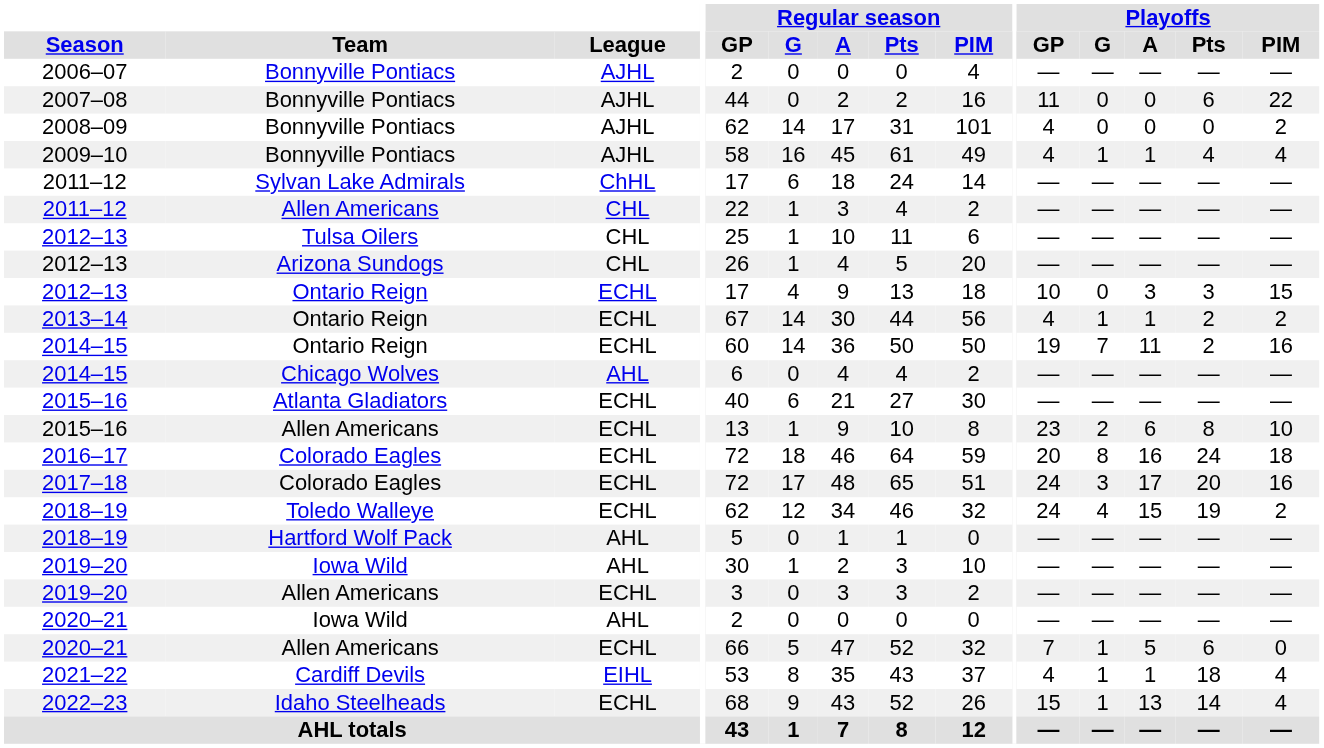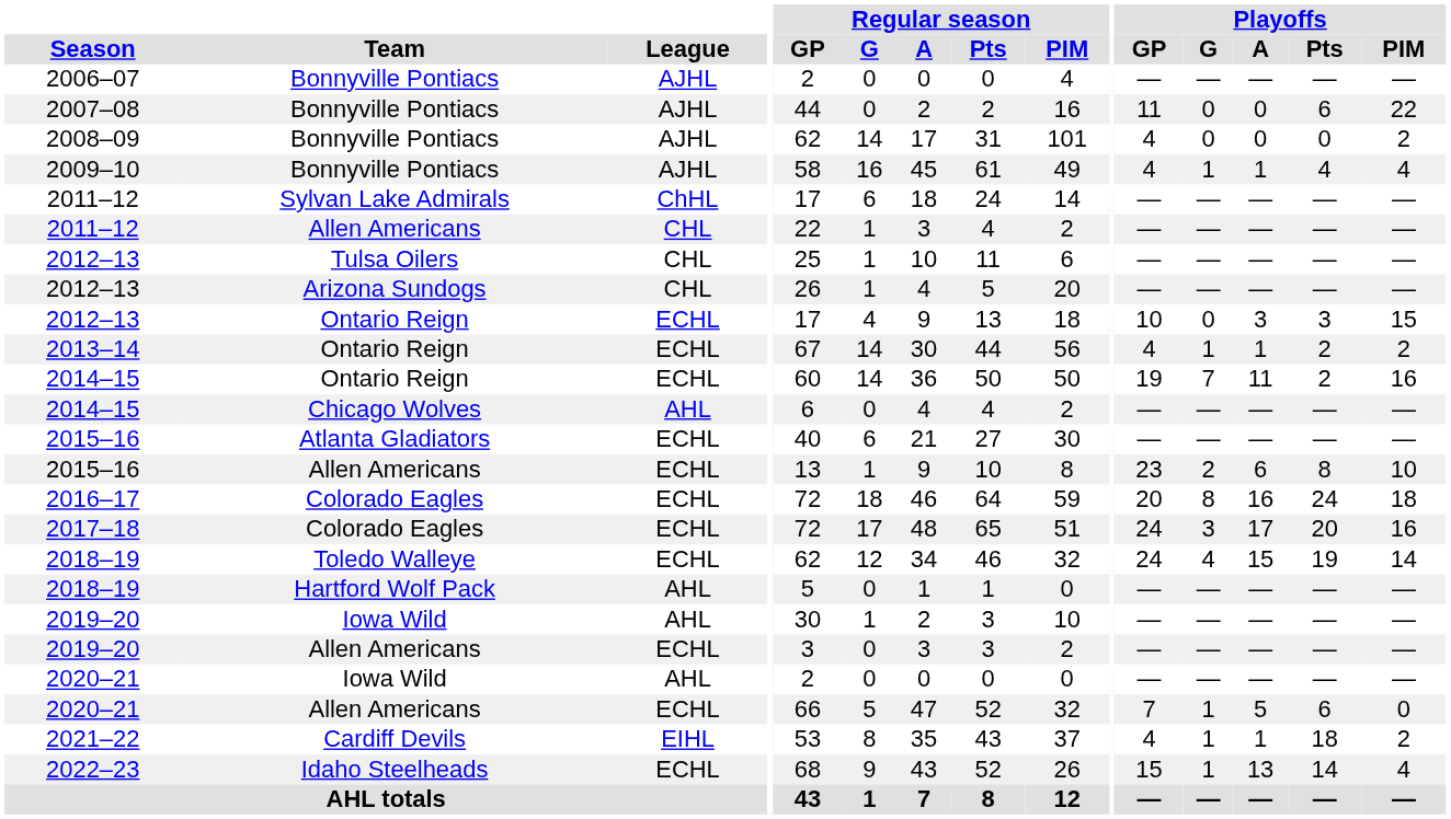 <table border="0" cellpadding="1" cellspacing="0" style="text-align:center; width:60em">
 <tr bgcolor="#e0e0e0">
 <th colspan="3" bgcolor="#ffffff"></th>
 <th rowspan="99" bgcolor="#ffffff"></th>
 <th colspan="5"><a href='#'>Regular season</a></th>
 <th rowspan="99" bgcolor="#ffffff"></th>
 <th colspan="5"><a href='#'>Playoffs</a></th>
 </tr>
 <tr bgcolor="#e0e0e0">
 <th><a href='#'>Season</a></th>
 <th>Team</th>
 <th>League</th>
 <th>GP</th>
 <th><a href='#'>G</a></th>
 <th><a href='#'>A</a></th>
 <th><a href='#'>Pts</a></th>
 <th><a href='#'>PIM</a></th>
 <th>GP</th>
 <th>G</th>
 <th>A</th>
 <th>Pts</th>
 <th>PIM</th>
 </tr>
 <tr>
 <td>2006–07</td>
 <td><a href='#'>Bonnyville Pontiacs</a></td>
 <td><a href='#'>AJHL</a></td>
 <td>2</td>
 <td>0</td>
 <td>0</td>
 <td>0</td>
 <td>4</td>
 <td>—</td>
 <td>—</td>
 <td>—</td>
 <td>—</td>
 <td>—</td>
 </tr>
 <tr bgcolor="#f0f0f0">
 <td>2007–08</td>
 <td>Bonnyville Pontiacs</td>
 <td>AJHL</td>
 <td>44</td>
 <td>0</td>
 <td>2</td>
 <td>2</td>
 <td>16</td>
 <td>11</td>
 <td>0</td>
 <td>0</td>
 <td>6</td>
 <td>22</td>
 </tr>
 <tr>
 <td>2008–09</td>
 <td>Bonnyville Pontiacs</td>
 <td>AJHL</td>
 <td>62</td>
 <td>14</td>
 <td>17</td>
 <td>31</td>
 <td>101</td>
 <td>4</td>
 <td>0</td>
 <td>0</td>
 <td>0</td>
 <td>2</td>
 </tr>
 <tr bgcolor="#f0f0f0">
 <td>2009–10</td>
 <td>Bonnyville Pontiacs</td>
 <td>AJHL</td>
 <td>58</td>
 <td>16</td>
 <td>45</td>
 <td>61</td>
 <td>49</td>
 <td>4</td>
 <td>1</td>
 <td>1</td>
 <td>4</td>
 <td>4</td>
 </tr>
 <tr>
 <td>2011–12</td>
 <td><a href='#'>Sylvan Lake Admirals</a></td>
 <td><a href='#'>ChHL</a></td>
 <td>17</td>
 <td>6</td>
 <td>18</td>
 <td>24</td>
 <td>14</td>
 <td>—</td>
 <td>—</td>
 <td>—</td>
 <td>—</td>
 <td>—</td>
 </tr>
 <tr bgcolor="#f0f0f0">
 <td><a href='#'>2011–12</a></td>
 <td><a href='#'>Allen Americans</a></td>
 <td><a href='#'>CHL</a></td>
 <td>22</td>
 <td>1</td>
 <td>3</td>
 <td>4</td>
 <td>2</td>
 <td>—</td>
 <td>—</td>
 <td>—</td>
 <td>—</td>
 <td>—</td>
 </tr>
 <tr>
 <td><a href='#'>2012–13</a></td>
 <td><a href='#'>Tulsa Oilers</a></td>
 <td>CHL</td>
 <td>25</td>
 <td>1</td>
 <td>10</td>
 <td>11</td>
 <td>6</td>
 <td>—</td>
 <td>—</td>
 <td>—</td>
 <td>—</td>
 <td>—</td>
 </tr>
 <tr bgcolor="#f0f0f0">
 <td>2012–13</td>
 <td><a href='#'>Arizona Sundogs</a></td>
 <td>CHL</td>
 <td>26</td>
 <td>1</td>
 <td>4</td>
 <td>5</td>
 <td>20</td>
 <td>—</td>
 <td>—</td>
 <td>—</td>
 <td>—</td>
 <td>—</td>
 </tr>
 <tr>
 <td><a href='#'>2012–13</a></td>
 <td><a href='#'>Ontario Reign</a></td>
 <td><a href='#'>ECHL</a></td>
 <td>17</td>
 <td>4</td>
 <td>9</td>
 <td>13</td>
 <td>18</td>
 <td>10</td>
 <td>0</td>
 <td>3</td>
 <td>3</td>
 <td>15</td>
 </tr>
 <tr bgcolor="#f0f0f0">
 <td><a href='#'>2013–14</a></td>
 <td>Ontario Reign</td>
 <td>ECHL</td>
 <td>67</td>
 <td>14</td>
 <td>30</td>
 <td>44</td>
 <td>56</td>
 <td>4</td>
 <td>1</td>
 <td>1</td>
 <td>2</td>
 <td>2</td>
 </tr>
 <tr>
 <td><a href='#'>2014–15</a></td>
 <td>Ontario Reign</td>
 <td>ECHL</td>
 <td>60</td>
 <td>14</td>
 <td>36</td>
 <td>50</td>
 <td>50</td>
 <td>19</td>
 <td>7</td>
 <td>11</td>
 <td>2</td>
 <td>16</td>
 </tr>
 <tr bgcolor="#f0f0f0">
 <td><a href='#'>2014–15</a></td>
 <td><a href='#'>Chicago Wolves</a></td>
 <td><a href='#'>AHL</a></td>
 <td>6</td>
 <td>0</td>
 <td>4</td>
 <td>4</td>
 <td>2</td>
 <td>—</td>
 <td>—</td>
 <td>—</td>
 <td>—</td>
 <td>—</td>
 </tr>
 <tr>
 <td><a href='#'>2015–16</a></td>
 <td><a href='#'>Atlanta Gladiators</a></td>
 <td>ECHL</td>
 <td>40</td>
 <td>6</td>
 <td>21</td>
 <td>27</td>
 <td>30</td>
 <td>—</td>
 <td>—</td>
 <td>—</td>
 <td>—</td>
 <td>—</td>
 </tr>
 <tr bgcolor="#f0f0f0">
 <td>2015–16</td>
 <td>Allen Americans</td>
 <td>ECHL</td>
 <td>13</td>
 <td>1</td>
 <td>9</td>
 <td>10</td>
 <td>8</td>
 <td>23</td>
 <td>2</td>
 <td>6</td>
 <td>8</td>
 <td>10</td>
 </tr>
 <tr>
 <td><a href='#'>2016–17</a></td>
 <td><a href='#'>Colorado Eagles</a></td>
 <td>ECHL</td>
 <td>72</td>
 <td>18</td>
 <td>46</td>
 <td>64</td>
 <td>59</td>
 <td>20</td>
 <td>8</td>
 <td>16</td>
 <td>24</td>
 <td>18</td>
 </tr>
 <tr bgcolor="#f0f0f0">
 <td><a href='#'>2017–18</a></td>
 <td>Colorado Eagles</td>
 <td>ECHL</td>
 <td>72</td>
 <td>17</td>
 <td>48</td>
 <td>65</td>
 <td>51</td>
 <td>24</td>
 <td>3</td>
 <td>17</td>
 <td>20</td>
 <td>16</td>
 </tr>
 <tr>
 <td><a href='#'>2018–19</a></td>
 <td><a href='#'>Toledo Walleye</a></td>
 <td>ECHL</td>
 <td>62</td>
 <td>12</td>
 <td>34</td>
 <td>46</td>
 <td>32</td>
 <td>24</td>
 <td>4</td>
 <td>15</td>
 <td>19</td>
-<td>2</td>
+<td>14</td>
 </tr>
 <tr bgcolor="#f0f0f0">
 <td><a href='#'>2018–19</a></td>
 <td><a href='#'>Hartford Wolf Pack</a></td>
 <td>AHL</td>
 <td>5</td>
 <td>0</td>
 <td>1</td>
 <td>1</td>
 <td>0</td>
 <td>—</td>
 <td>—</td>
 <td>—</td>
 <td>—</td>
 <td>—</td>
 </tr>
 <tr ALIGN="center">
 <td><a href='#'>2019–20</a></td>
 <td><a href='#'>Iowa Wild</a></td>
 <td>AHL</td>
 <td>30</td>
 <td>1</td>
 <td>2</td>
 <td>3</td>
 <td>10</td>
 <td>—</td>
 <td>—</td>
 <td>—</td>
 <td>—</td>
 <td>—</td>
 </tr>
 <tr ALIGN="center" bgcolor="#f0f0f0">
 <td><a href='#'>2019–20</a></td>
 <td>Allen Americans</td>
 <td>ECHL</td>
 <td>3</td>
 <td>0</td>
 <td>3</td>
 <td>3</td>
 <td>2</td>
 <td>—</td>
 <td>—</td>
 <td>—</td>
 <td>—</td>
 <td>—</td>
 </tr>
 <tr>
 </tr>
 <tr ALIGN="center">
 <td><a href='#'>2020–21</a></td>
 <td>Iowa Wild</td>
 <td>AHL</td>
 <td>2</td>
 <td>0</td>
 <td>0</td>
 <td>0</td>
 <td>0</td>
 <td>—</td>
 <td>—</td>
 <td>—</td>
 <td>—</td>
 <td>—</td>
 </tr>
 <tr>
 </tr>
 <tr ALIGN="center" bgcolor="#f0f0f0">
 <td><a href='#'>2020–21</a></td>
 <td>Allen Americans</td>
 <td>ECHL</td>
 <td>66</td>
 <td>5</td>
 <td>47</td>
 <td>52</td>
 <td>32</td>
 <td>7</td>
 <td>1</td>
 <td>5</td>
 <td>6</td>
 <td>0</td>
 </tr>
 <tr>
 </tr>
 <tr ALIGN="center">
 <td><a href='#'>2021–22</a></td>
 <td><a href='#'>Cardiff Devils</a></td>
 <td><a href='#'>EIHL</a></td>
 <td>53</td>
 <td>8</td>
 <td>35</td>
 <td>43</td>
 <td>37</td>
 <td>4</td>
 <td>1</td>
 <td>1</td>
 <td>18</td>
-<td>4</td>
+<td>2</td>
 </tr>
 <tr ALIGN="center" bgcolor="#f0f0f0">
 <td><a href='#'>2022–23</a></td>
 <td><a href='#'>Idaho Steelheads</a></td>
 <td>ECHL</td>
 <td>68</td>
 <td>9</td>
 <td>43</td>
 <td>52</td>
 <td>26</td>
 <td>15</td>
 <td>1</td>
 <td>13</td>
 <td>14</td>
 <td>4</td>
 </tr>
 <tr bgcolor="#e0e0e0">
 <th colspan="3">AHL totals</th>
 <th>43</th>
 <th>1</th>
 <th>7</th>
 <th>8</th>
 <th>12</th>
 <th>—</th>
 <th>—</th>
 <th>—</th>
 <th>—</th>
 <th>—</th>
 </tr>
 </table>
